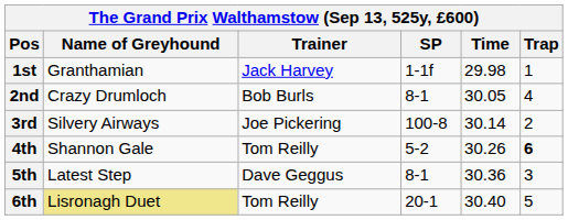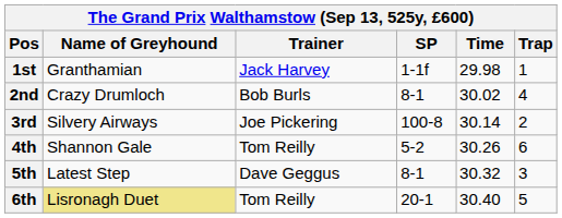 <table class="wikitable">
 <tr>
 <th colspan="6"><a href='#'>The Grand Prix</a> <a href='#'>Walthamstow</a> (Sep 13, 525y, £600)</th>
 </tr>
 <tr>
 <th width=30>Pos</th>
 <th width=180>Name of Greyhound</th>
 <th width=150>Trainer</th>
 <th width=50>SP</th>
 <th width=50>Time</th>
 <th width=30>Trap</th>
 </tr>
 <tr>
 <th>1st</th>
 <td>Granthamian</td>
 <td><a href='#'>Jack Harvey</a></td>
 <td>1-1f</td>
 <td>29.98</td>
 <td>1</td>
 </tr>
 <tr>
 <th>2nd</th>
 <td>Crazy Drumloch</td>
 <td>Bob Burls</td>
 <td>8-1</td>
-<td>30.05</td>
+<td>30.02</td>
 <td>4</td>
 </tr>
 <tr>
 <th>3rd</th>
 <td>Silvery Airways</td>
 <td>Joe Pickering</td>
 <td>100-8</td>
 <td>30.14</td>
 <td>2</td>
 </tr>
 <tr>
 <th>4th</th>
 <td>Shannon Gale</td>
 <td>Tom Reilly</td>
 <td>5-2</td>
 <td>30.26</td>
-<td><strong>6</strong></td>
+<td>6</td>
 </tr>
 <tr>
 <th>5th</th>
 <td>Latest Step</td>
 <td>Dave Geggus</td>
 <td>8-1</td>
-<td>30.36</td>
+<td>30.32</td>
 <td>3</td>
 </tr>
 <tr>
 <th>6th</th>
 <td style="background: khaki;">Lisronagh Duet</td>
 <td>Tom Reilly</td>
 <td>20-1</td>
 <td>30.40</td>
 <td>5</td>
 </tr>
 </table>
